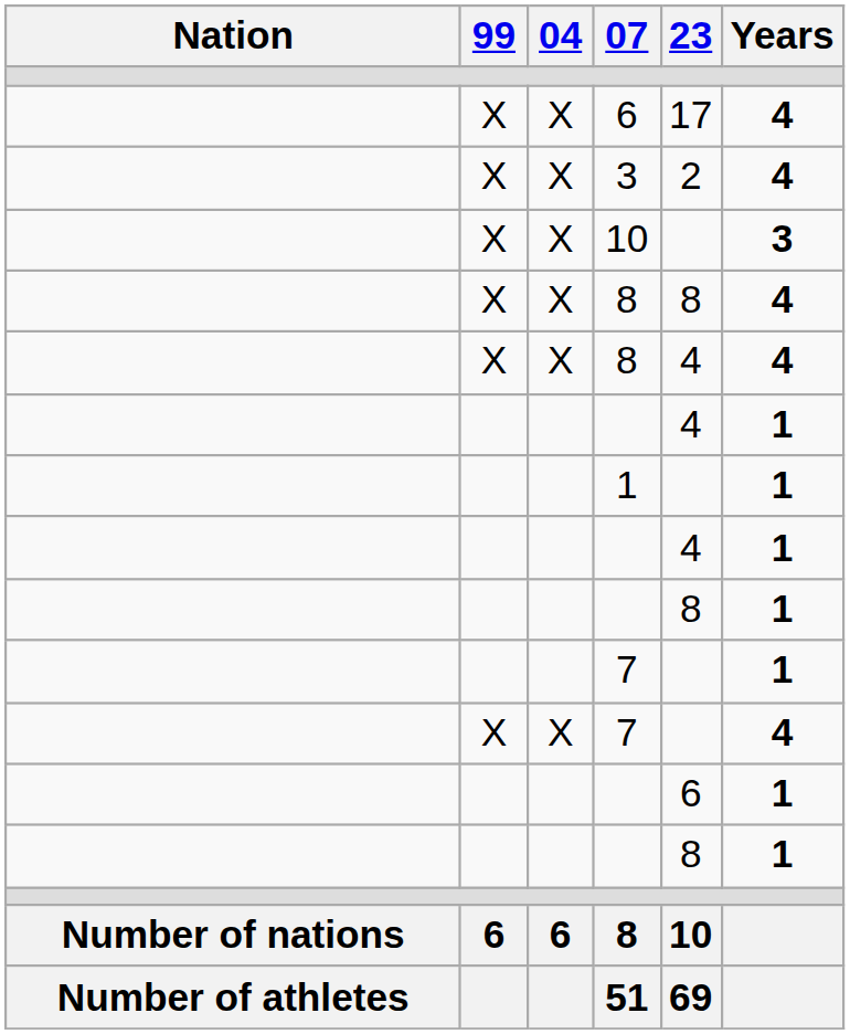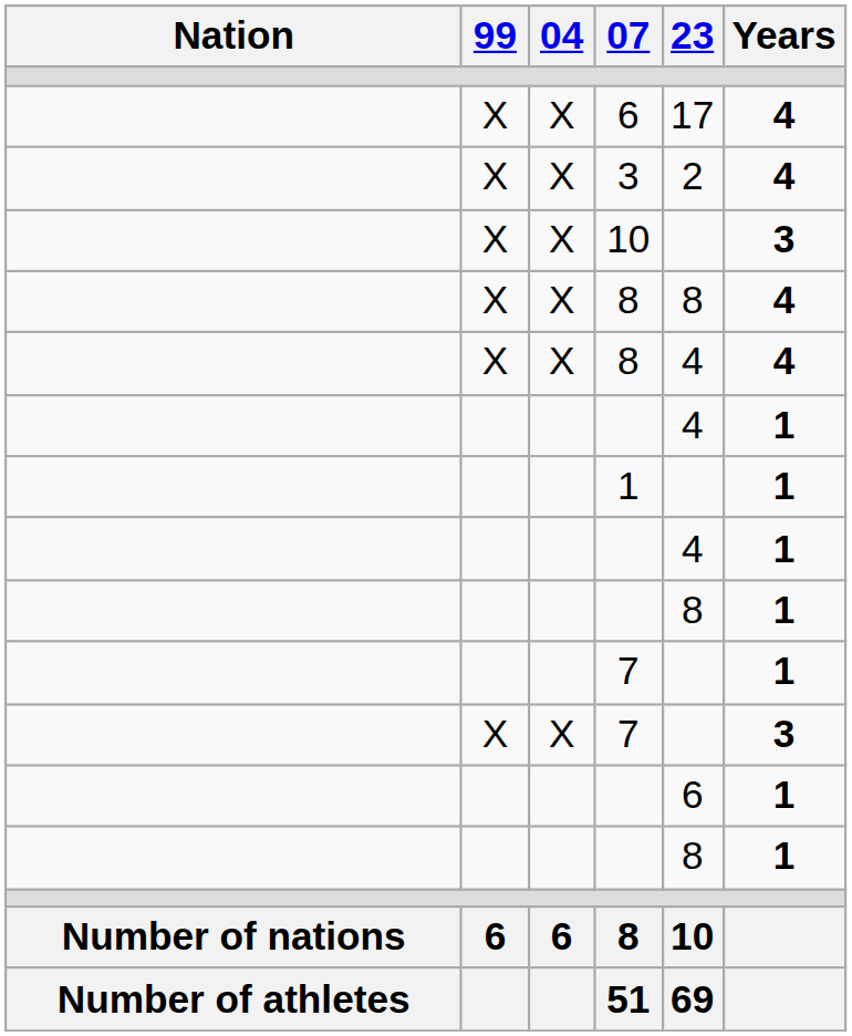 <table class="wikitable" style="text-align:center;">
 <tr>
 <th width=180>Nation</th>
 <th width=20><a href='#'>99</a></th>
 <th width=20><a href='#'>04</a></th>
 <th width=20><a href='#'>07</a></th>
 <th><a href='#'>23</a></th>
 <th width="40">Years</th>
 </tr>
 <tr bgcolor=#DDDDDD>
 <td colspan="6"></td>
 </tr>
 <tr>
 <td align=left></td>
 <td>X</td>
 <td>X</td>
 <td>6</td>
 <td>17</td>
 <td><strong>4</strong></td>
 </tr>
 <tr>
 <td align=left></td>
 <td>X</td>
 <td>X</td>
 <td>3</td>
 <td>2</td>
 <td><strong>4</strong></td>
 </tr>
 <tr>
 <td align=left></td>
 <td>X</td>
 <td>X</td>
 <td>10</td>
 <td></td>
 <td><strong>3</strong></td>
 </tr>
 <tr>
 <td align=left></td>
 <td>X</td>
 <td>X</td>
 <td>8</td>
 <td>8</td>
 <td><strong>4</strong></td>
 </tr>
 <tr>
 <td align=left></td>
 <td>X</td>
 <td>X</td>
 <td>8</td>
 <td>4</td>
 <td><strong>4</strong></td>
 </tr>
 <tr>
 <td align=left></td>
 <td></td>
 <td></td>
 <td></td>
 <td>4</td>
 <td><strong>1</strong></td>
 </tr>
 <tr>
 <td align="left"></td>
 <td></td>
 <td></td>
 <td>1</td>
 <td></td>
 <td><strong>1</strong></td>
 </tr>
 <tr>
 <td align=left></td>
 <td></td>
 <td></td>
 <td></td>
 <td>4</td>
 <td><strong>1</strong></td>
 </tr>
 <tr>
 <td align=left></td>
 <td></td>
 <td></td>
 <td></td>
 <td>8</td>
 <td><strong>1</strong></td>
 </tr>
 <tr>
 <td align="left"></td>
 <td></td>
 <td></td>
 <td>7</td>
 <td></td>
 <td><strong>1</strong></td>
 </tr>
 <tr>
 <td align="left"></td>
 <td>X</td>
 <td>X</td>
 <td>7</td>
 <td></td>
-<td><strong>4</strong></td>
+<td><strong>3</strong></td>
 </tr>
 <tr>
 <td align=left></td>
 <td></td>
 <td></td>
 <td></td>
 <td>6</td>
 <td><strong>1</strong></td>
 </tr>
 <tr>
 <td align=left></td>
 <td></td>
 <td></td>
 <td></td>
 <td>8</td>
 <td><strong>1</strong></td>
 </tr>
 <tr bgcolor="#DDDDDD">
 <td colspan="6"></td>
 </tr>
 <tr>
 <th>Number of nations</th>
 <th>6</th>
 <th>6</th>
 <th>8</th>
 <th>10</th>
 <th></th>
 </tr>
 <tr>
 <th>Number of athletes</th>
 <th></th>
 <th></th>
 <th>51</th>
 <th>69</th>
 <th></th>
 </tr>
 </table>
